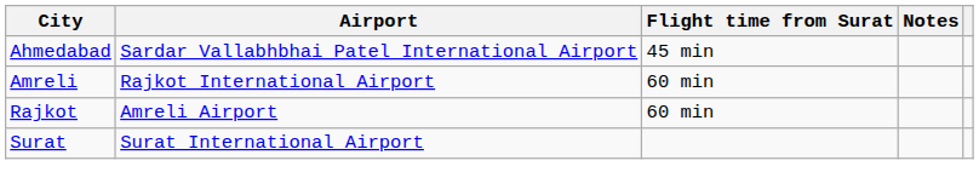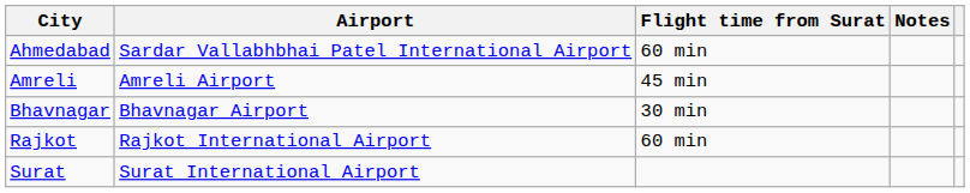 <table class="wikitable sortable toccolours">
 <tr>
 <th>City</th>
 <th>Airport</th>
 <th>Flight time from Surat</th>
 <th>Notes</th>
 <th></th>
 </tr>
 <tr>
 <td><a href='#'>Ahmedabad</a></td>
 <td><a href='#'>Sardar Vallabhbhai Patel International Airport</a></td>
+<td>60 min</td>
+<td align="center"></td>
+<td align="center"></td>
+</tr>
+<tr>
+<td><a href='#'>Amreli</a></td>
+<td><a href='#'>Amreli Airport</a></td>
 <td>45 min</td>
 <td align="center"></td>
 <td align="center"></td>
 </tr>
 <tr>
-<td><a href='#'>Amreli</a></td>
-<td><a href='#'>Rajkot International Airport</a></td>
-<td>60 min</td>
+<td><a href='#'>Bhavnagar</a></td>
+<td><a href='#'>Bhavnagar Airport</a></td>
+<td>30 min</td>
 <td align="center"></td>
 <td align="center"></td>
 </tr>
 <tr>
 <td><a href='#'>Rajkot</a></td>
-<td><a href='#'>Amreli Airport</a></td>
+<td><a href='#'>Rajkot International Airport</a></td>
 <td>60 min</td>
 <td align="center"></td>
 <td align="center"></td>
 </tr>
 <tr>
 <td><a href='#'>Surat</a></td>
 <td><a href='#'>Surat International Airport</a></td>
 <td></td>
 <td></td>
 <td align="center"></td>
 </tr>
 </table>
